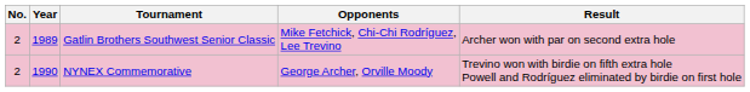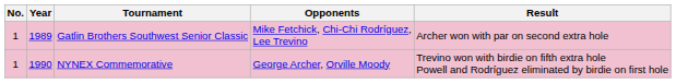 <table class="wikitable" style="font-size:95%;">
 <tr>
 <th>No.</th>
 <th>Year</th>
 <th>Tournament</th>
 <th>Opponents</th>
 <th>Result</th>
 </tr>
 <tr style="background:#F2C1D1;">
-<td align=center>2</td>
+<td align=center>1</td>
 <td><a href='#'>1989</a></td>
 <td><a href='#'>Gatlin Brothers Southwest Senior Classic</a></td>
 <td> <a href='#'>Mike Fetchick</a>,  <a href='#'>Chi-Chi Rodríguez</a>,<br> <a href='#'>Lee Trevino</a></td>
 <td>Archer won with par on second extra hole</td>
 </tr>
 <tr style="background:#F2C1D1;">
-<td align=center>2</td>
+<td align=center>1</td>
 <td><a href='#'>1990</a></td>
 <td><a href='#'>NYNEX Commemorative</a></td>
 <td> <a href='#'>George Archer</a>,  <a href='#'>Orville Moody</a></td>
 <td>Trevino won with birdie on fifth extra hole<br>Powell and Rodríguez eliminated by birdie on first hole</td>
 </tr>
 </table>
